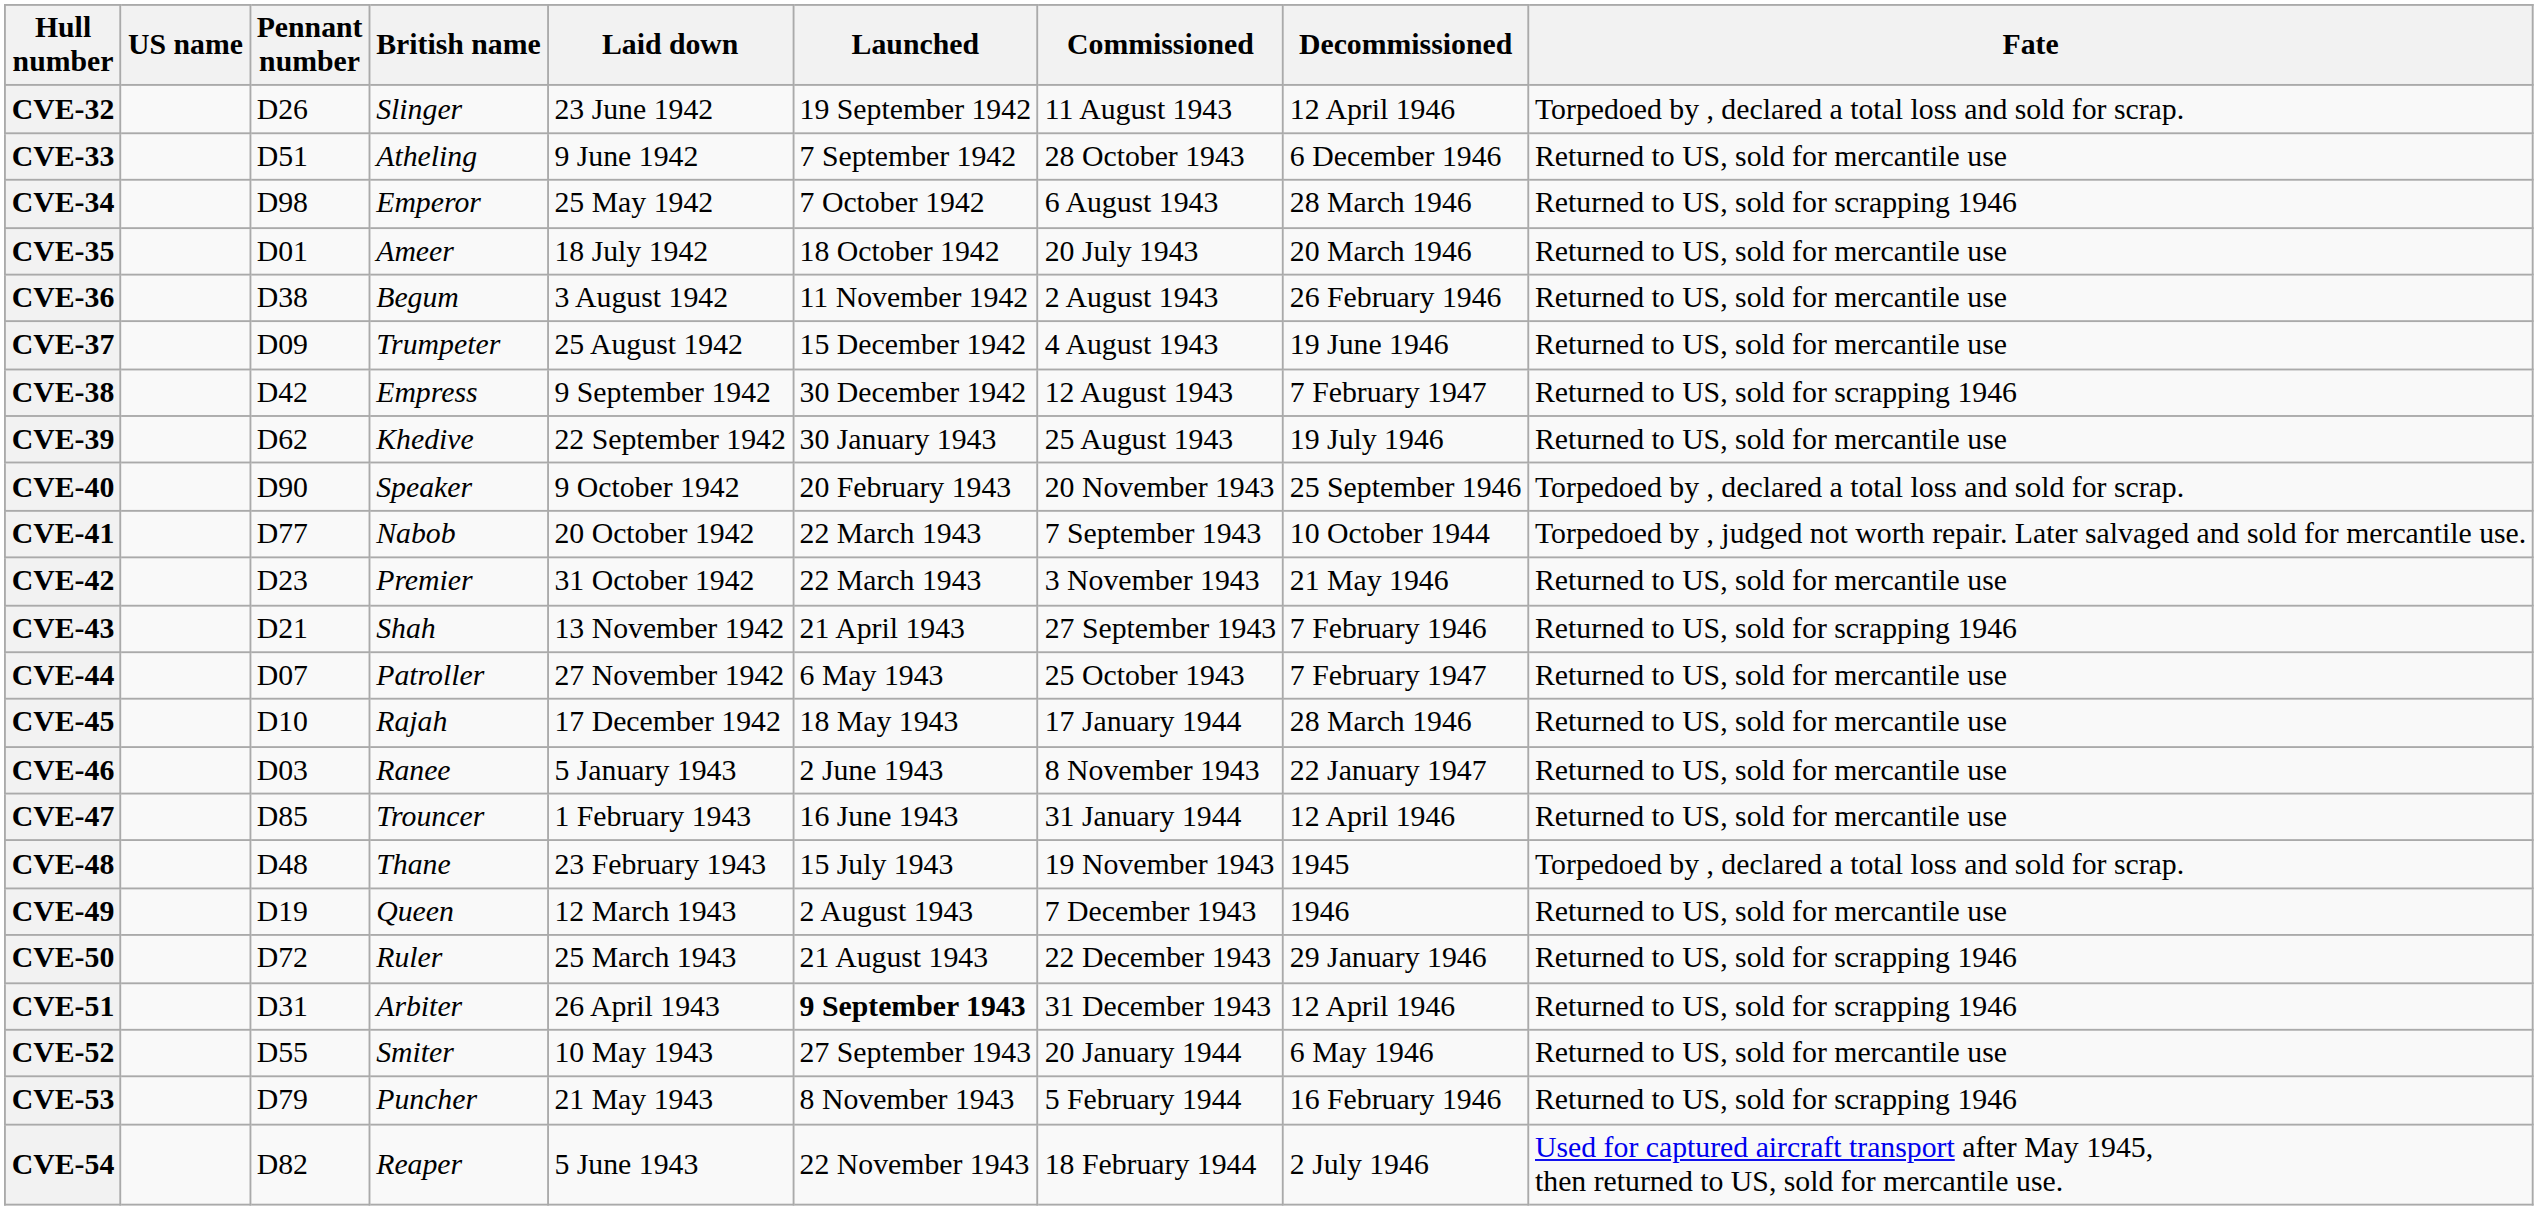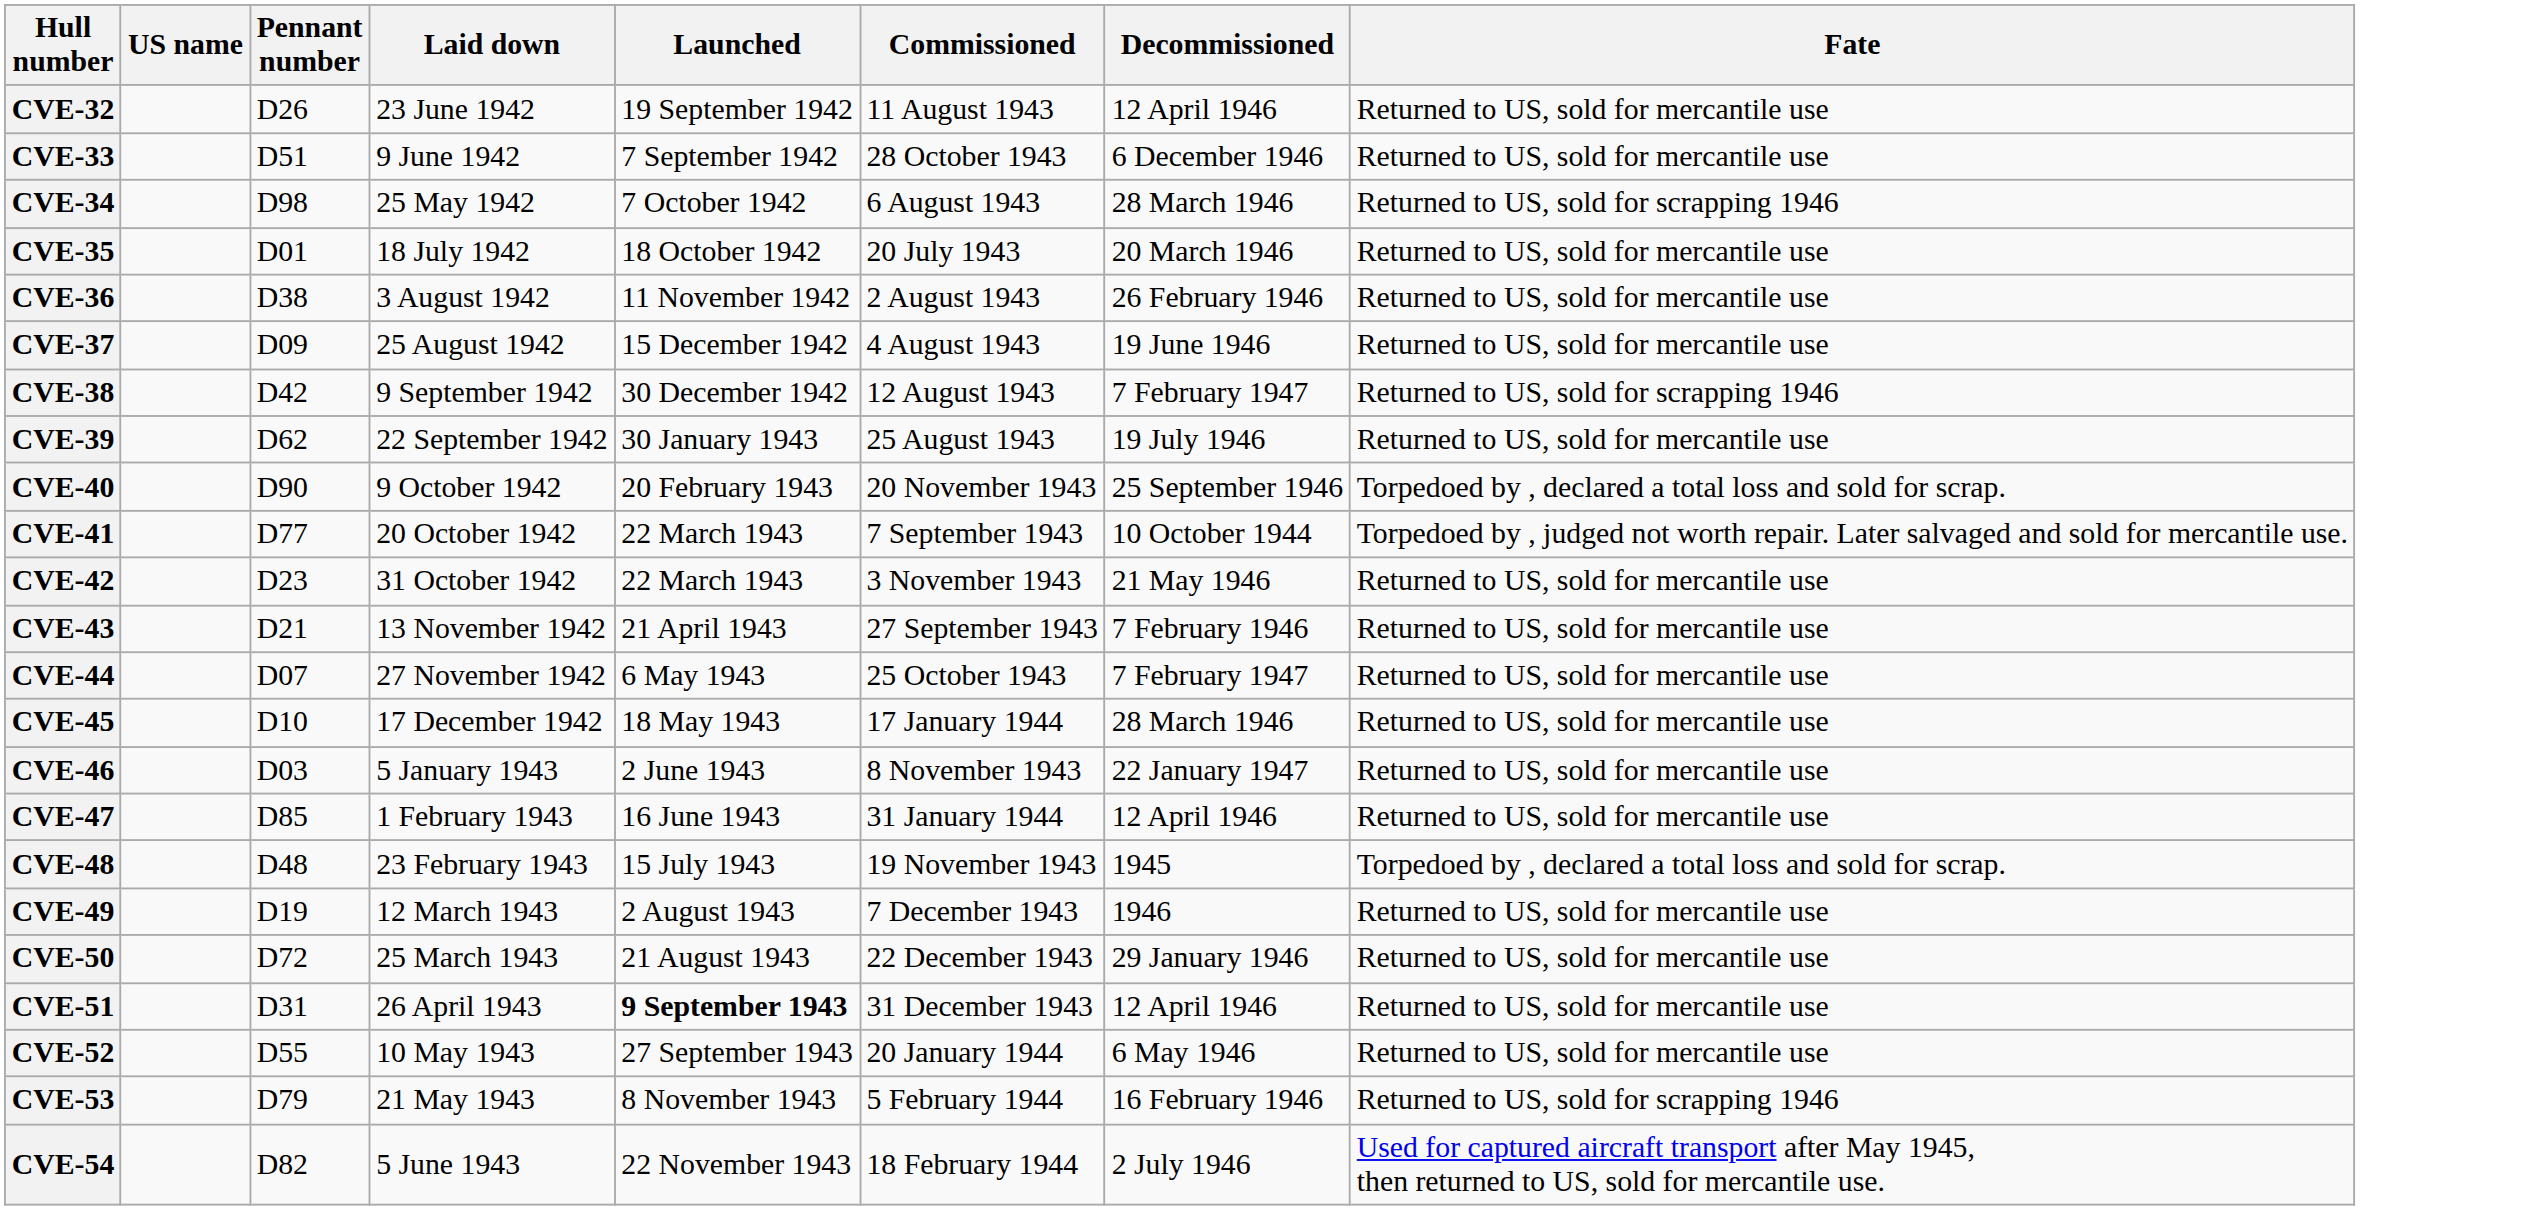 <table class="wikitable sortable plainrowheaders">
 <tr>
 <th scope="col">Hull<br>number</th>
 <th scope="col">US name</th>
 <th scope="col">Pennant<br>number</th>
-<th scope="col">British name</th>
 <th scope="col">Laid down</th>
 <th scope="col">Launched</th>
 <th scope="col">Commissioned</th>
 <th scope="col">Decommissioned</th>
 <th scope="col">Fate</th>
 </tr>
 <tr>
 <th scope="row">CVE-32</th>
 <td></td>
 <td>D26</td>
-<td><em>Slinger</em></td>
 <td>23 June 1942</td>
 <td>19 September 1942</td>
 <td>11 August 1943</td>
 <td>12 April 1946</td>
-<td>Torpedoed by , declared a total loss and sold for scrap.</td>
+<td>Returned to US, sold for mercantile use</td>
 </tr>
 <tr>
 <th scope="row">CVE-33</th>
 <td></td>
 <td>D51</td>
-<td><em>Atheling</em></td>
 <td>9 June 1942</td>
 <td>7 September 1942</td>
 <td>28 October 1943</td>
 <td>6 December 1946</td>
 <td>Returned to US, sold for mercantile use</td>
 </tr>
 <tr>
 <th scope="row">CVE-34</th>
 <td></td>
 <td>D98</td>
-<td><em>Emperor</em></td>
 <td>25 May 1942</td>
 <td>7 October 1942</td>
 <td>6 August 1943</td>
 <td>28 March 1946</td>
 <td>Returned to US, sold for scrapping 1946</td>
 </tr>
 <tr>
 <th scope="row">CVE-35</th>
 <td></td>
 <td>D01</td>
-<td><em>Ameer</em></td>
 <td>18 July 1942</td>
 <td>18 October 1942</td>
 <td>20 July 1943</td>
 <td>20 March 1946</td>
 <td>Returned to US, sold for mercantile use</td>
 </tr>
 <tr>
 <th scope="row">CVE-36</th>
 <td></td>
 <td>D38</td>
-<td><em>Begum</em></td>
 <td>3 August 1942</td>
 <td>11 November 1942</td>
 <td>2 August 1943</td>
 <td>26 February 1946</td>
 <td>Returned to US, sold for mercantile use</td>
 </tr>
 <tr>
 <th scope="row">CVE-37</th>
 <td></td>
 <td>D09</td>
-<td><em>Trumpeter</em></td>
 <td>25 August 1942</td>
 <td>15 December 1942</td>
 <td>4 August 1943</td>
 <td>19 June 1946</td>
 <td>Returned to US, sold for mercantile use</td>
 </tr>
 <tr>
 <th scope="row">CVE-38</th>
 <td></td>
 <td>D42</td>
-<td><em>Empress</em></td>
 <td>9 September 1942</td>
 <td>30 December 1942</td>
 <td>12 August 1943</td>
 <td>7 February 1947</td>
 <td>Returned to US, sold for scrapping 1946</td>
 </tr>
 <tr>
 <th scope="row">CVE-39</th>
 <td></td>
 <td>D62</td>
-<td><em>Khedive</em></td>
 <td>22 September 1942</td>
 <td>30 January 1943</td>
 <td>25 August 1943</td>
 <td>19 July 1946</td>
 <td>Returned to US, sold for mercantile use</td>
 </tr>
 <tr>
 <th scope="row">CVE-40</th>
 <td></td>
 <td>D90</td>
-<td><em>Speaker</em></td>
 <td>9 October 1942</td>
 <td>20 February 1943</td>
 <td>20 November 1943</td>
 <td>25 September 1946</td>
 <td>Torpedoed by , declared a total loss and sold for scrap.</td>
 </tr>
 <tr>
 <th scope="row">CVE-41</th>
 <td></td>
 <td>D77</td>
-<td><em>Nabob</em></td>
 <td>20 October 1942</td>
 <td>22 March 1943</td>
 <td>7 September 1943</td>
 <td>10 October 1944</td>
 <td>Torpedoed by , judged not worth repair. Later salvaged and sold for mercantile use.</td>
 </tr>
 <tr>
 <th scope="row">CVE-42</th>
 <td></td>
 <td>D23</td>
-<td><em>Premier</em></td>
 <td>31 October 1942</td>
 <td>22 March 1943</td>
 <td>3 November 1943</td>
 <td>21 May 1946</td>
 <td>Returned to US, sold for mercantile use</td>
 </tr>
 <tr>
 <th scope="row">CVE-43</th>
 <td></td>
 <td>D21</td>
-<td><em>Shah</em></td>
 <td>13 November 1942</td>
 <td>21 April 1943</td>
 <td>27 September 1943</td>
 <td>7 February 1946</td>
-<td>Returned to US, sold for scrapping 1946</td>
+<td>Returned to US, sold for mercantile use</td>
 </tr>
 <tr>
 <th scope="row">CVE-44</th>
 <td></td>
 <td>D07</td>
-<td><em>Patroller</em></td>
 <td>27 November 1942</td>
 <td>6 May 1943</td>
 <td>25 October 1943</td>
 <td>7 February 1947</td>
 <td>Returned to US, sold for mercantile use</td>
 </tr>
 <tr>
 <th scope="row">CVE-45</th>
 <td></td>
 <td>D10</td>
-<td><em>Rajah</em></td>
 <td>17 December 1942</td>
 <td>18 May 1943</td>
 <td>17 January 1944</td>
 <td>28 March 1946</td>
 <td>Returned to US, sold for mercantile use</td>
 </tr>
 <tr>
 <th scope="row">CVE-46</th>
 <td></td>
 <td>D03</td>
-<td><em>Ranee</em></td>
 <td>5 January 1943</td>
 <td>2 June 1943</td>
 <td>8 November 1943</td>
 <td>22 January 1947</td>
 <td>Returned to US, sold for mercantile use</td>
 </tr>
 <tr>
 <th scope="row">CVE-47</th>
 <td></td>
 <td>D85</td>
-<td><em>Trouncer</em></td>
 <td>1 February 1943</td>
 <td>16 June 1943</td>
 <td>31 January 1944</td>
 <td>12 April 1946</td>
 <td>Returned to US, sold for mercantile use</td>
 </tr>
 <tr>
 <th scope="row">CVE-48</th>
 <td></td>
 <td>D48</td>
-<td><em>Thane</em></td>
 <td>23 February 1943</td>
 <td>15 July 1943</td>
 <td>19 November 1943</td>
 <td>1945</td>
 <td>Torpedoed by , declared a total loss and sold for scrap.</td>
 </tr>
 <tr>
 <th scope="row">CVE-49</th>
 <td></td>
 <td>D19</td>
-<td><em>Queen</em></td>
 <td>12 March 1943</td>
 <td>2 August 1943</td>
 <td>7 December 1943</td>
 <td>1946</td>
 <td>Returned to US, sold for mercantile use</td>
 </tr>
 <tr>
 <th scope="row">CVE-50</th>
 <td></td>
 <td>D72</td>
-<td><em>Ruler</em></td>
 <td>25 March 1943</td>
 <td>21 August 1943</td>
 <td>22 December 1943</td>
 <td>29 January 1946</td>
-<td>Returned to US, sold for scrapping 1946</td>
+<td>Returned to US, sold for mercantile use</td>
 </tr>
 <tr>
 <th scope="row">CVE-51</th>
 <td></td>
 <td>D31</td>
-<td><em>Arbiter</em></td>
 <td>26 April 1943</td>
 <td><strong>9 September 1943</strong></td>
 <td>31 December 1943</td>
 <td>12 April 1946</td>
-<td>Returned to US, sold for scrapping 1946</td>
+<td>Returned to US, sold for mercantile use</td>
 </tr>
 <tr>
 <th scope="row">CVE-52</th>
 <td></td>
 <td>D55</td>
-<td><em>Smiter</em></td>
 <td>10 May 1943</td>
 <td>27 September 1943</td>
 <td>20 January 1944</td>
 <td>6 May 1946</td>
 <td>Returned to US, sold for mercantile use</td>
 </tr>
 <tr>
 <th scope="row">CVE-53</th>
 <td></td>
 <td>D79</td>
-<td><em>Puncher</em></td>
 <td>21 May 1943</td>
 <td>8 November 1943</td>
 <td>5 February 1944</td>
 <td>16 February 1946</td>
 <td>Returned to US, sold for scrapping 1946</td>
 </tr>
 <tr>
 <th scope="row">CVE-54</th>
 <td></td>
 <td>D82</td>
-<td><em>Reaper</em></td>
 <td>5 June 1943</td>
 <td>22 November 1943</td>
 <td>18 February 1944</td>
 <td>2 July 1946</td>
 <td><a href='#'>Used for captured aircraft transport</a> after May 1945,<br>then returned to US, sold for mercantile use.</td>
 </tr>
 </table>
